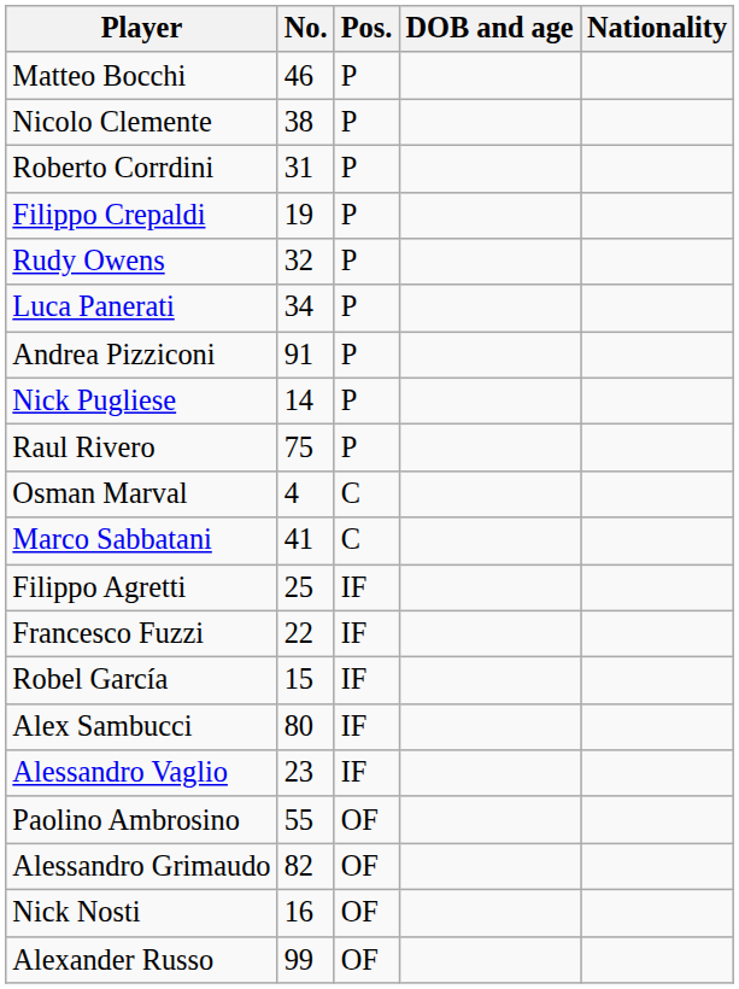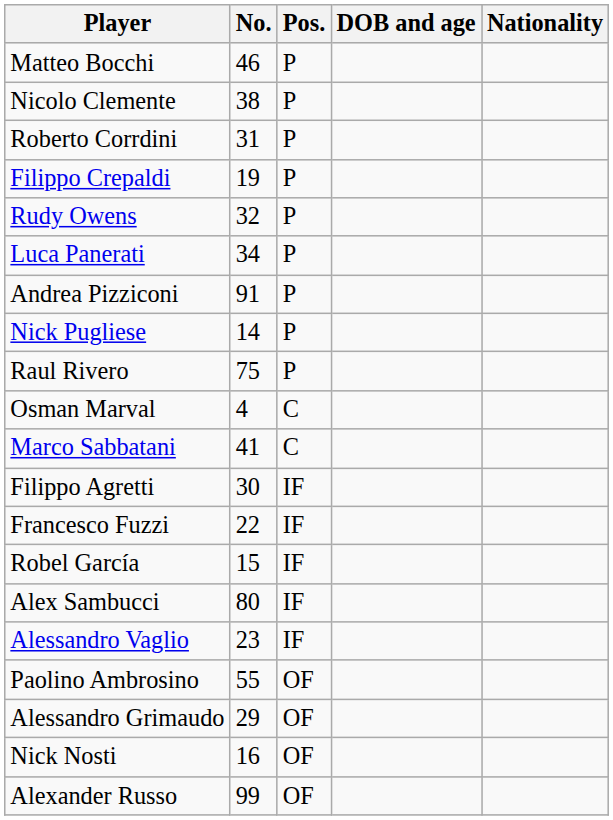 <table class="wikitable sortable">
 <tr>
 <th>Player</th>
 <th>No.</th>
 <th>Pos.</th>
 <th>DOB and age</th>
 <th>Nationality</th>
 </tr>
 <tr>
 <td>Matteo Bocchi</td>
 <td>46</td>
 <td>P</td>
 <td></td>
 <td></td>
 </tr>
 <tr>
 <td>Nicolo Clemente</td>
 <td>38</td>
 <td>P</td>
 <td></td>
 <td></td>
 </tr>
 <tr>
 <td>Roberto Corrdini</td>
 <td>31</td>
 <td>P</td>
 <td></td>
 <td></td>
 </tr>
 <tr>
 <td><a href='#'>Filippo Crepaldi</a></td>
 <td>19</td>
 <td>P</td>
 <td></td>
 <td></td>
 </tr>
 <tr>
 <td><a href='#'>Rudy Owens</a></td>
 <td>32</td>
 <td>P</td>
 <td></td>
 <td></td>
 </tr>
 <tr>
 <td><a href='#'>Luca Panerati</a></td>
 <td>34</td>
 <td>P</td>
 <td></td>
 <td></td>
 </tr>
 <tr>
 <td>Andrea Pizziconi</td>
 <td>91</td>
 <td>P</td>
 <td></td>
 <td></td>
 </tr>
 <tr>
 <td><a href='#'>Nick Pugliese</a></td>
 <td>14</td>
 <td>P</td>
 <td></td>
 <td></td>
 </tr>
 <tr>
 <td>Raul Rivero</td>
 <td>75</td>
 <td>P</td>
 <td></td>
 <td></td>
 </tr>
 <tr>
 <td>Osman Marval</td>
 <td>4</td>
 <td>C</td>
 <td></td>
 <td></td>
 </tr>
 <tr>
 <td><a href='#'>Marco Sabbatani</a></td>
 <td>41</td>
 <td>C</td>
 <td></td>
 <td></td>
 </tr>
 <tr>
 <td>Filippo Agretti</td>
-<td>25</td>
+<td>30</td>
 <td>IF</td>
 <td></td>
 <td></td>
 </tr>
 <tr>
 <td>Francesco Fuzzi</td>
 <td>22</td>
 <td>IF</td>
 <td></td>
 <td></td>
 </tr>
 <tr>
 <td>Robel García</td>
 <td>15</td>
 <td>IF</td>
 <td></td>
 <td></td>
 </tr>
 <tr>
 <td>Alex Sambucci</td>
 <td>80</td>
 <td>IF</td>
 <td></td>
 <td></td>
 </tr>
 <tr>
 <td><a href='#'>Alessandro Vaglio</a></td>
 <td>23</td>
 <td>IF</td>
 <td></td>
 <td></td>
 </tr>
 <tr>
 <td>Paolino Ambrosino</td>
 <td>55</td>
 <td>OF</td>
 <td></td>
 <td></td>
 </tr>
 <tr>
 <td>Alessandro Grimaudo</td>
-<td>82</td>
+<td>29</td>
 <td>OF</td>
 <td></td>
 <td></td>
 </tr>
 <tr>
 <td>Nick Nosti</td>
 <td>16</td>
 <td>OF</td>
 <td></td>
 <td></td>
 </tr>
 <tr>
 <td>Alexander Russo</td>
 <td>99</td>
 <td>OF</td>
 <td></td>
 <td></td>
 </tr>
 </table>
